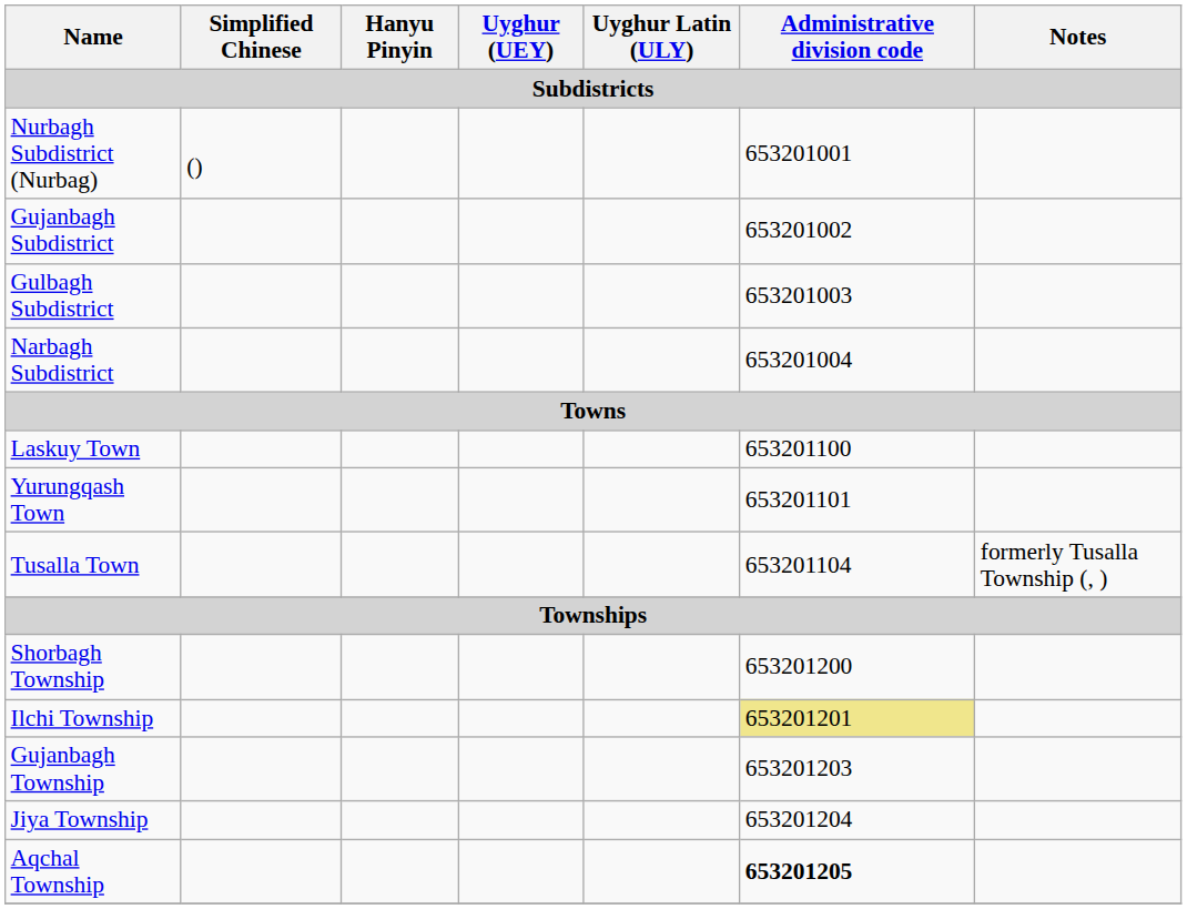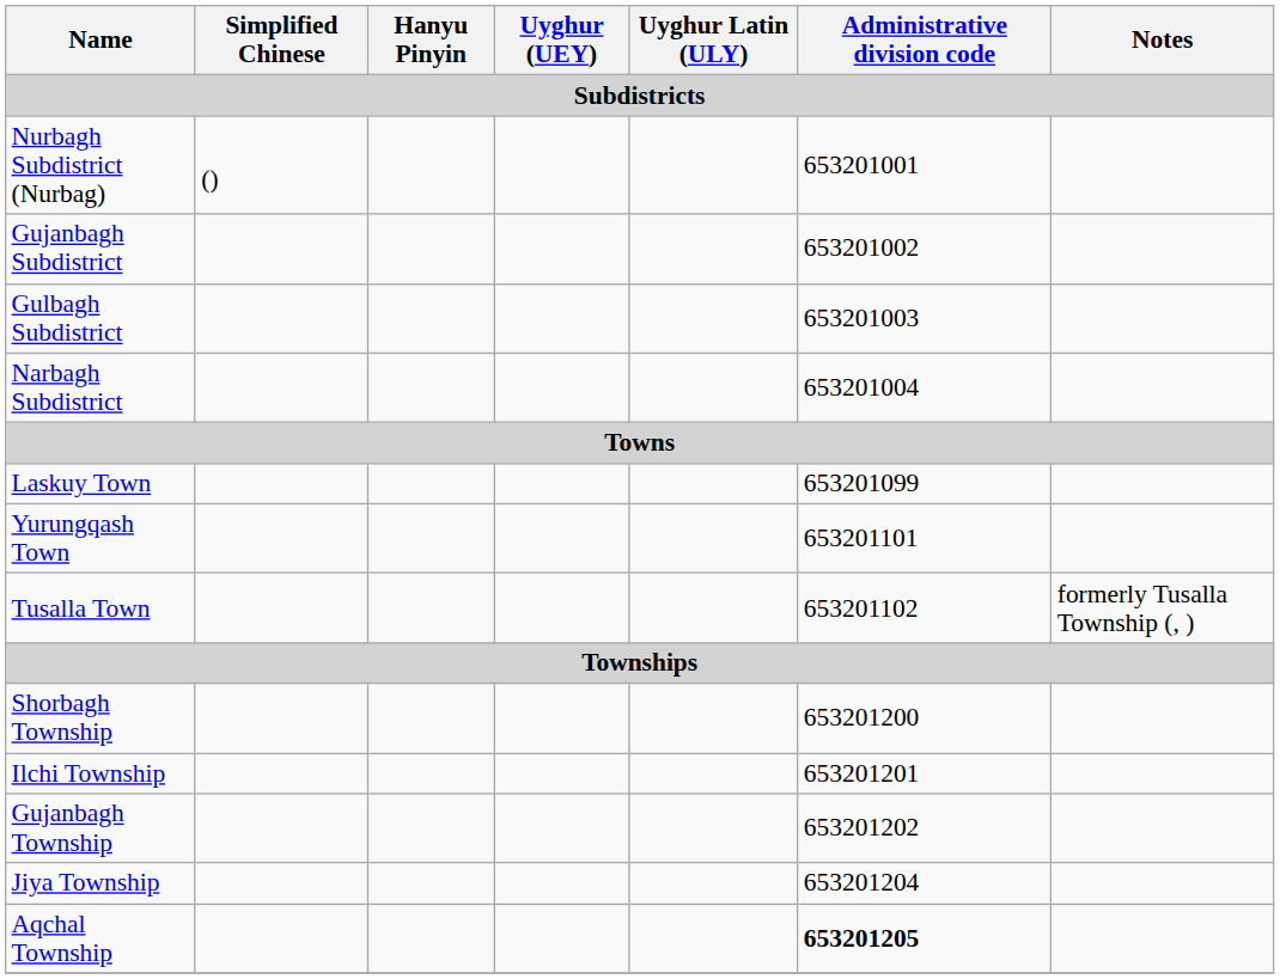 <table class="wikitable" align="center" style="width:50%; border="1">
 <tr>
 <th>Name</th>
 <th>Simplified Chinese</th>
 <th>Hanyu Pinyin</th>
 <th><a href='#'>Uyghur</a> (<a href='#'>UEY</a>)</th>
 <th>Uyghur Latin (<a href='#'>ULY</a>)</th>
 <th><a href='#'>Administrative division code</a></th>
 <th>Notes</th>
 </tr>
 <tr>
 <td colspan="8"  style="text-align:center; background:#d3d3d3;"><strong>Subdistricts</strong></td>
 </tr>
 <tr --------->
 <td><a href='#'>Nurbagh Subdistrict</a><br>(Nurbag)</td>
 <td><br>()</td>
 <td></td>
 <td></td>
 <td></td>
 <td>653201001</td>
 <td></td>
 </tr>
 <tr>
 <td><a href='#'>Gujanbagh Subdistrict</a></td>
 <td></td>
 <td></td>
 <td></td>
 <td></td>
 <td>653201002</td>
 <td></td>
 </tr>
 <tr>
 <td><a href='#'>Gulbagh Subdistrict</a></td>
 <td></td>
 <td></td>
 <td></td>
 <td></td>
 <td>653201003</td>
 <td></td>
 </tr>
 <tr>
 <td><a href='#'>Narbagh Subdistrict</a></td>
 <td></td>
 <td></td>
 <td></td>
 <td></td>
 <td>653201004</td>
 <td></td>
 </tr>
 <tr>
 <td colspan="8"  style="text-align:center; background:#d3d3d3;"><strong>Towns</strong></td>
 </tr>
 <tr --------->
 <td><a href='#'>Laskuy Town</a></td>
 <td></td>
 <td></td>
 <td></td>
 <td></td>
-<td>653201100</td>
+<td>653201099</td>
 <td></td>
 </tr>
 <tr>
 <td><a href='#'>Yurungqash Town</a></td>
 <td></td>
 <td></td>
 <td></td>
 <td></td>
 <td>653201101</td>
 <td></td>
 </tr>
 <tr>
 <td><a href='#'>Tusalla Town</a></td>
 <td></td>
 <td></td>
 <td></td>
 <td></td>
-<td>653201104</td>
+<td>653201102</td>
 <td>formerly Tusalla Township (, )</td>
 </tr>
 <tr>
 <td colspan="8"  style="text-align:center; background:#d3d3d3;"><strong>Townships</strong></td>
 </tr>
 <tr --------->
 <td><a href='#'>Shorbagh Township</a></td>
 <td></td>
 <td></td>
 <td></td>
 <td></td>
 <td>653201200</td>
 <td></td>
 </tr>
 <tr>
 <td><a href='#'>Ilchi Township</a></td>
 <td></td>
 <td></td>
 <td></td>
 <td></td>
-<td style="background: khaki;">653201201</td>
+<td>653201201</td>
 <td></td>
 </tr>
 <tr>
 <td><a href='#'>Gujanbagh Township</a></td>
 <td></td>
 <td></td>
 <td></td>
 <td></td>
-<td>653201203</td>
+<td>653201202</td>
 <td></td>
 </tr>
 <tr>
 <td><a href='#'>Jiya Township</a></td>
 <td></td>
 <td></td>
 <td></td>
 <td></td>
 <td>653201204</td>
 <td></td>
 </tr>
 <tr>
 <td><a href='#'>Aqchal Township</a></td>
 <td></td>
 <td></td>
 <td></td>
 <td></td>
 <td><strong>653201205</strong></td>
 <td></td>
 </tr>
 <tr>
 </tr>
 </table>
